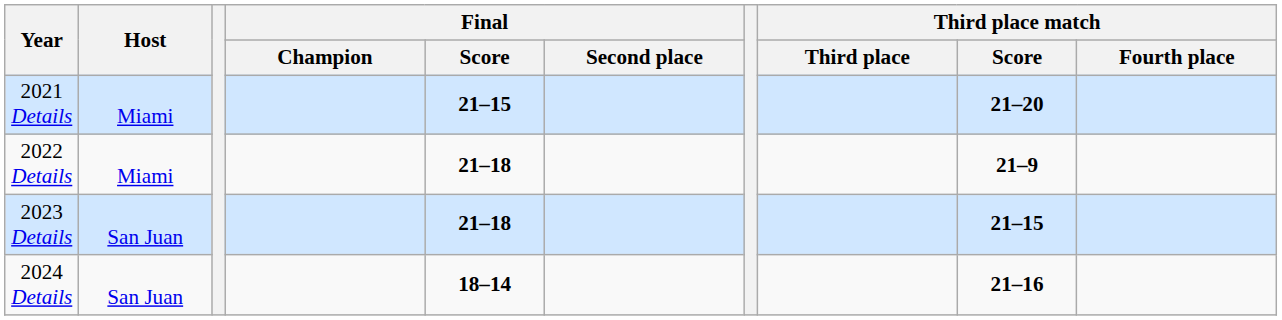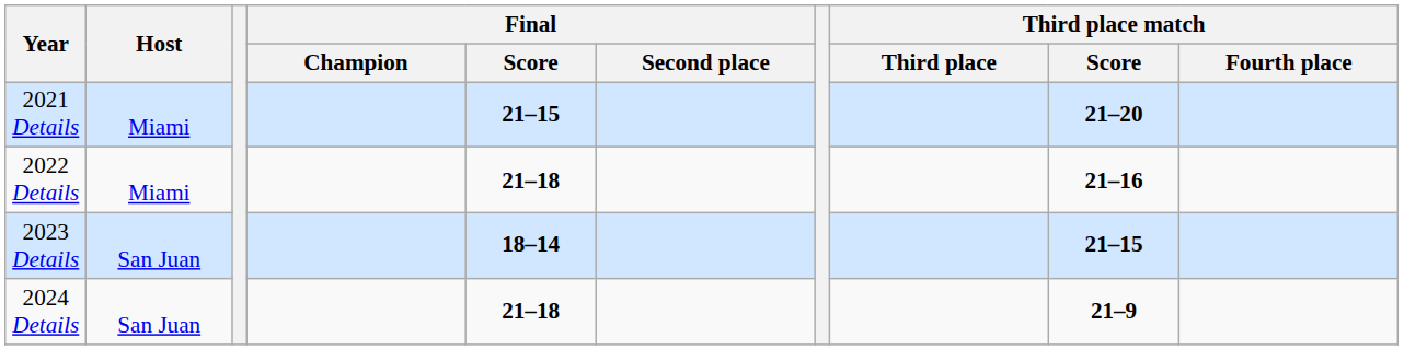 <table class="wikitable" style="font-size:90%; width: 98%; text-align: center;">
 <tr>
 <th rowspan="2" width="5%">Year</th>
 <th rowspan="2" width="10%">Host</th>
 <th rowspan="6" width="1%" bgcolor="ffffff"></th>
 <th colspan="3">Final</th>
 <th rowspan="6" width="1%" bgcolor="ffffff"></th>
 <th colspan="3">Third place match</th>
 </tr>
 <tr bgcolor="#EFEFEF">
 <th width="15%">Champion</th>
 <th width="9%">Score</th>
 <th width="15%">Second place</th>
 <th width="15%">Third place</th>
 <th width="9%">Score</th>
 <th width="15%">Fourth place</th>
 </tr>
 <tr bgcolor="#D0E7FF">
 <td>2021<br><em><a href='#'>Details</a></em></td>
 <td><br><a href='#'>Miami</a></td>
 <td><strong></strong></td>
 <td><strong>21–15</strong></td>
 <td></td>
 <td></td>
 <td><strong>21–20</strong></td>
 <td></td>
 </tr>
 <tr>
 <td>2022<br><em><a href='#'>Details</a></em></td>
 <td><br><a href='#'>Miami</a></td>
 <td><strong></strong></td>
 <td><strong>21–18</strong></td>
 <td></td>
 <td></td>
-<td><strong>21–9</strong></td>
+<td><strong>21–16</strong></td>
 <td></td>
 </tr>
 <tr bgcolor="#D0E7FF">
 <td>2023<br><em><a href='#'>Details</a></em></td>
 <td><br><a href='#'>San Juan</a></td>
 <td><strong></strong></td>
-<td><strong>21–18</strong></td>
+<td><strong>18–14</strong></td>
 <td></td>
 <td></td>
 <td><strong>21–15</strong></td>
 <td></td>
 </tr>
 <tr>
 <td>2024<br><em><a href='#'>Details</a></em></td>
 <td><br><a href='#'>San Juan</a></td>
 <td><strong></strong></td>
-<td><strong>18–14</strong></td>
+<td><strong>21–18</strong></td>
 <td></td>
 <td></td>
-<td><strong>21–16</strong></td>
+<td><strong>21–9</strong></td>
 <td></td>
 </tr>
 </table>
